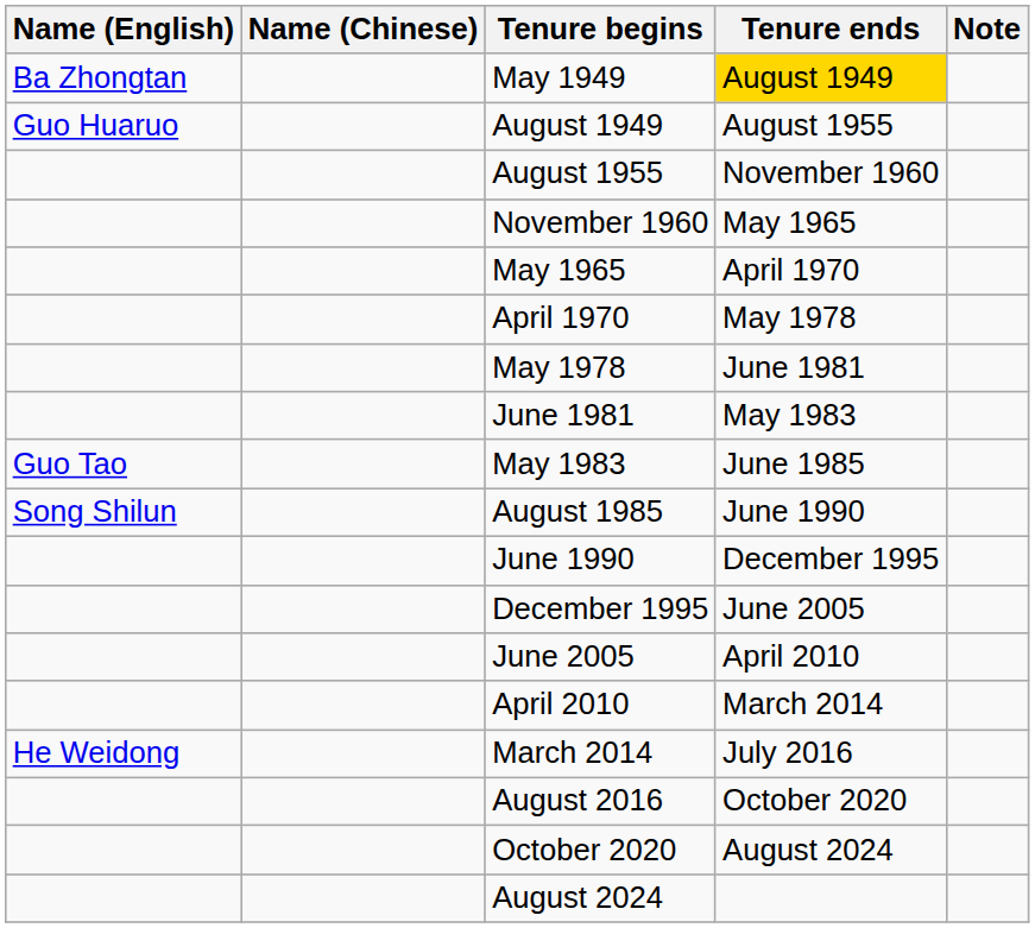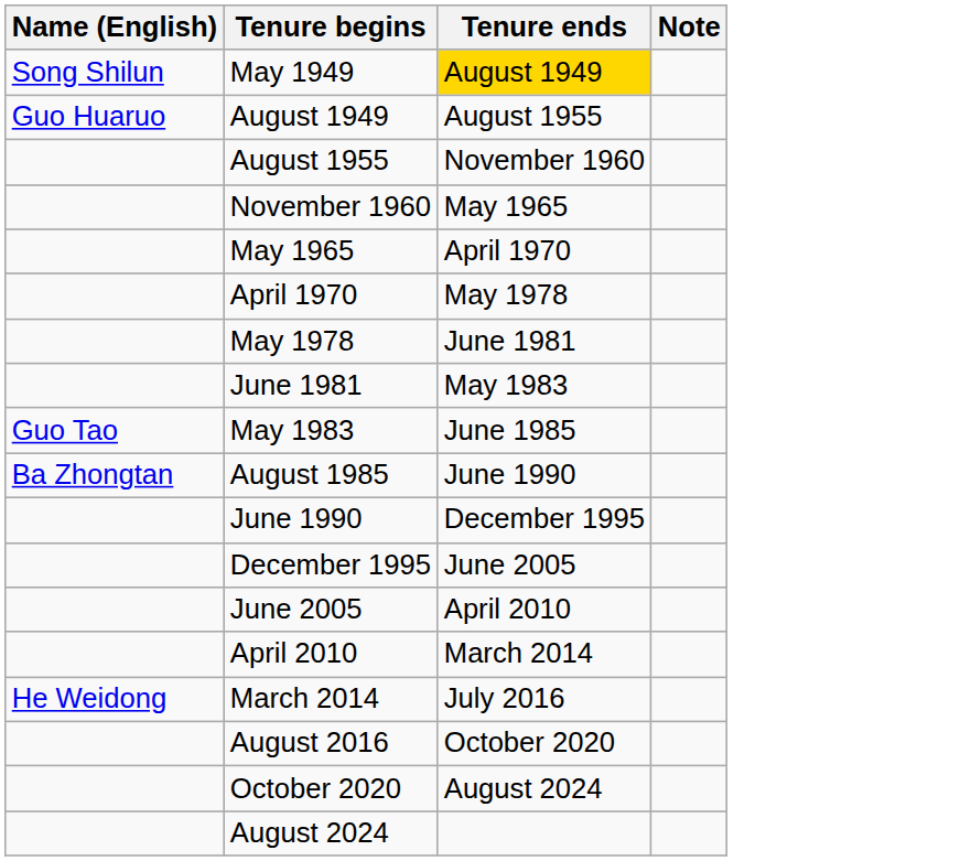 <table class="wikitable">
 <tr>
 <th>Name (English)</th>
-<th>Name (Chinese)</th>
 <th>Tenure begins</th>
 <th>Tenure ends</th>
 <th>Note</th>
 </tr>
 <tr>
-<td><a href='#'>Ba Zhongtan</a></td>
-<td></td>
+<td><a href='#'>Song Shilun</a></td>
 <td>May 1949</td>
 <td style="background: gold;">August 1949</td>
 <td></td>
 </tr>
 <tr>
 <td><a href='#'>Guo Huaruo</a></td>
-<td></td>
 <td>August 1949</td>
 <td>August 1955</td>
 <td></td>
 </tr>
 <tr>
-<td></td>
 <td></td>
 <td>August 1955</td>
 <td>November 1960</td>
 <td></td>
 </tr>
 <tr>
 <td></td>
-<td></td>
 <td>November 1960</td>
 <td>May 1965</td>
 <td></td>
 </tr>
 <tr>
-<td></td>
 <td></td>
 <td>May 1965</td>
 <td>April 1970</td>
 <td></td>
 </tr>
 <tr>
 <td></td>
-<td></td>
 <td>April 1970</td>
 <td>May 1978</td>
 <td></td>
 </tr>
 <tr>
-<td></td>
 <td></td>
 <td>May 1978</td>
 <td>June 1981</td>
 <td></td>
 </tr>
 <tr>
 <td></td>
-<td></td>
 <td>June 1981</td>
 <td>May 1983</td>
 <td></td>
 </tr>
 <tr>
 <td><a href='#'>Guo Tao</a></td>
-<td></td>
 <td>May 1983</td>
 <td>June 1985</td>
 <td></td>
 </tr>
 <tr>
-<td><a href='#'>Song Shilun</a></td>
-<td></td>
+<td><a href='#'>Ba Zhongtan</a></td>
 <td>August 1985</td>
 <td>June 1990</td>
 <td></td>
 </tr>
 <tr>
-<td></td>
 <td></td>
 <td>June 1990</td>
 <td>December 1995</td>
 <td></td>
 </tr>
 <tr>
 <td></td>
-<td></td>
 <td>December 1995</td>
 <td>June 2005</td>
 <td></td>
 </tr>
 <tr>
-<td></td>
 <td></td>
 <td>June 2005</td>
 <td>April 2010</td>
 <td></td>
 </tr>
 <tr>
 <td></td>
-<td></td>
 <td>April 2010</td>
 <td>March 2014</td>
 <td></td>
 </tr>
 <tr>
 <td><a href='#'>He Weidong</a></td>
-<td></td>
 <td>March 2014</td>
 <td>July 2016</td>
 <td></td>
 </tr>
 <tr>
-<td></td>
 <td></td>
 <td>August 2016</td>
 <td>October 2020</td>
 <td></td>
 </tr>
 <tr>
 <td></td>
-<td></td>
 <td>October 2020</td>
 <td>August 2024</td>
 <td></td>
 </tr>
 <tr>
 <td></td>
-<td></td>
 <td>August 2024</td>
 <td></td>
 <td></td>
 </tr>
 </table>
